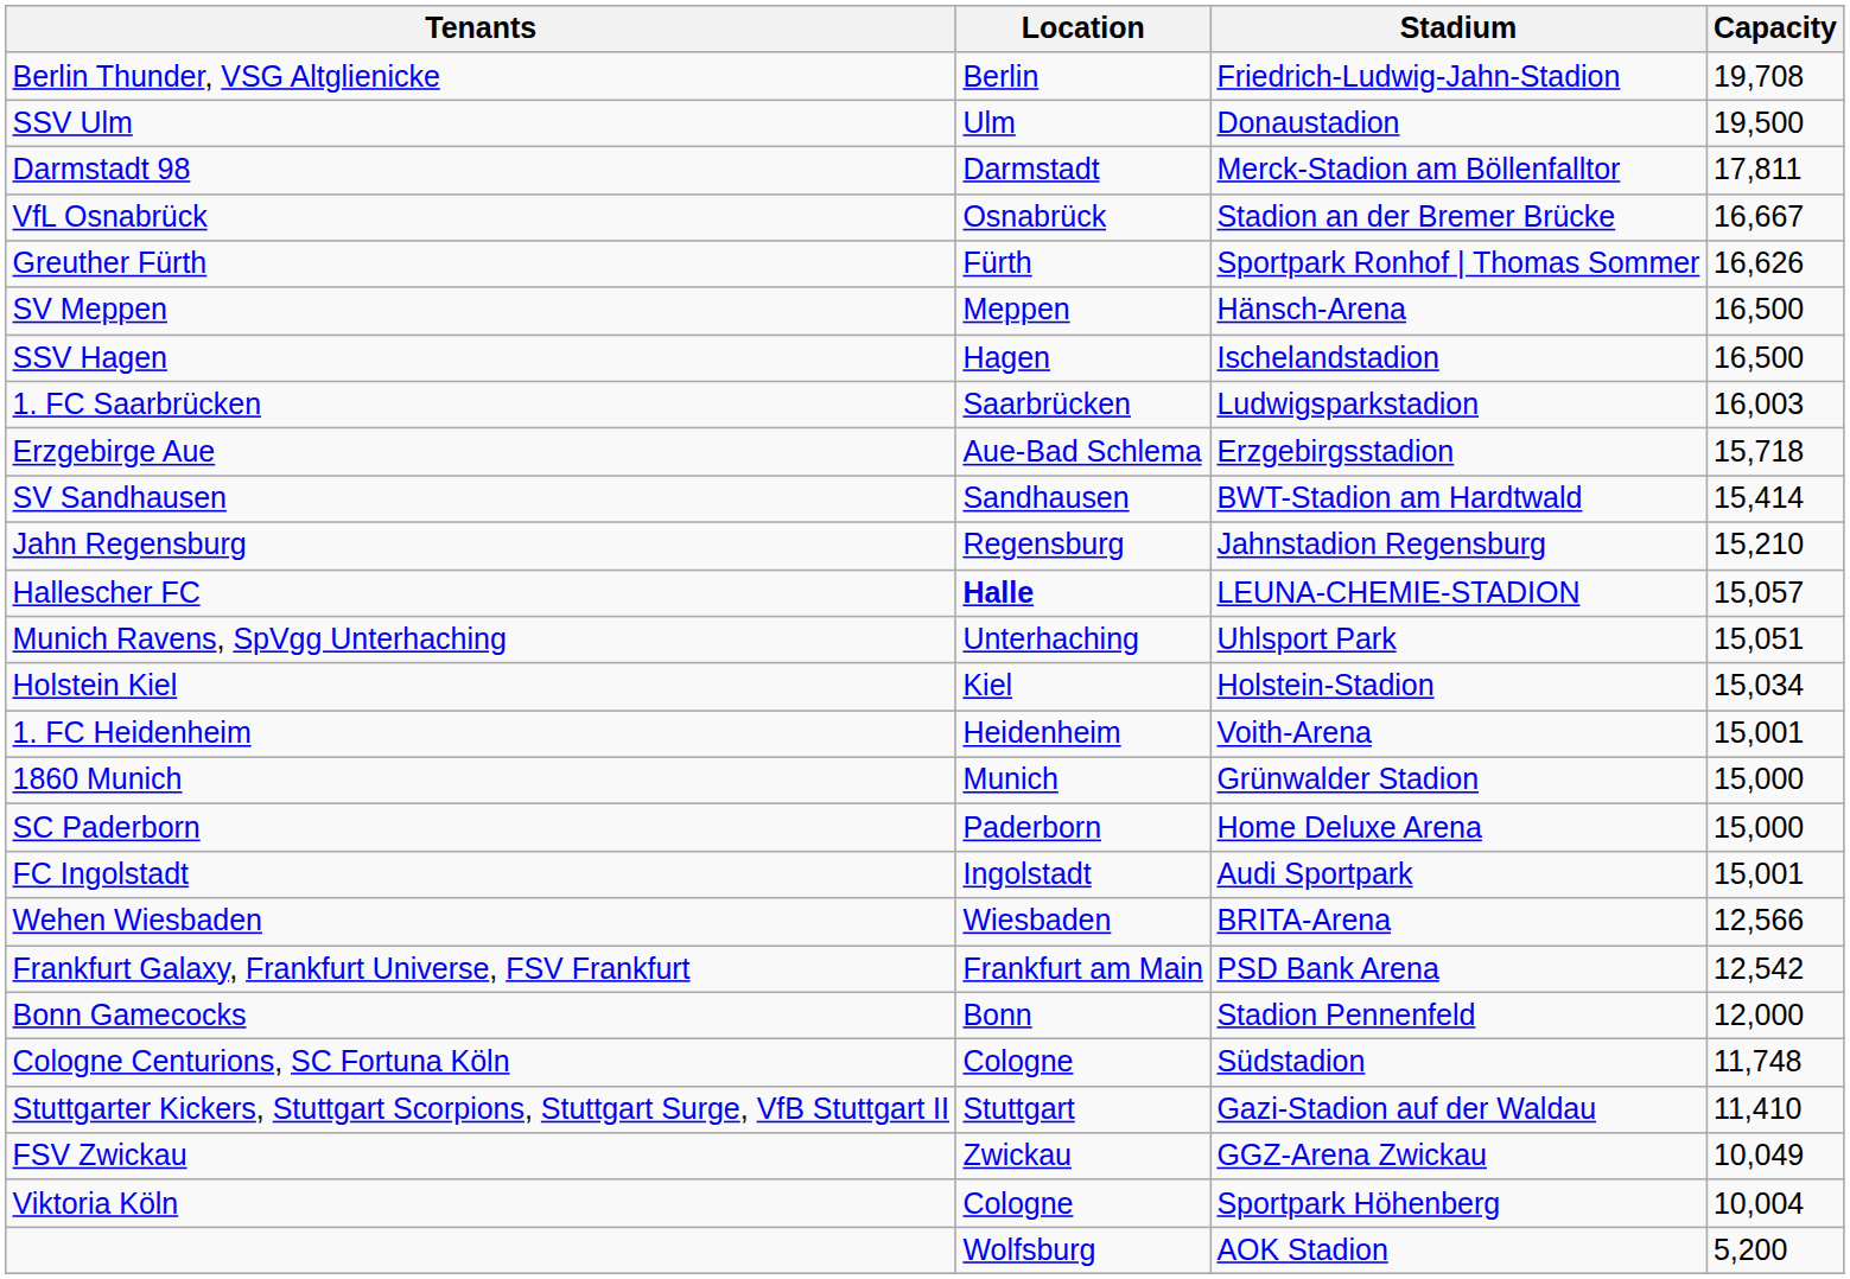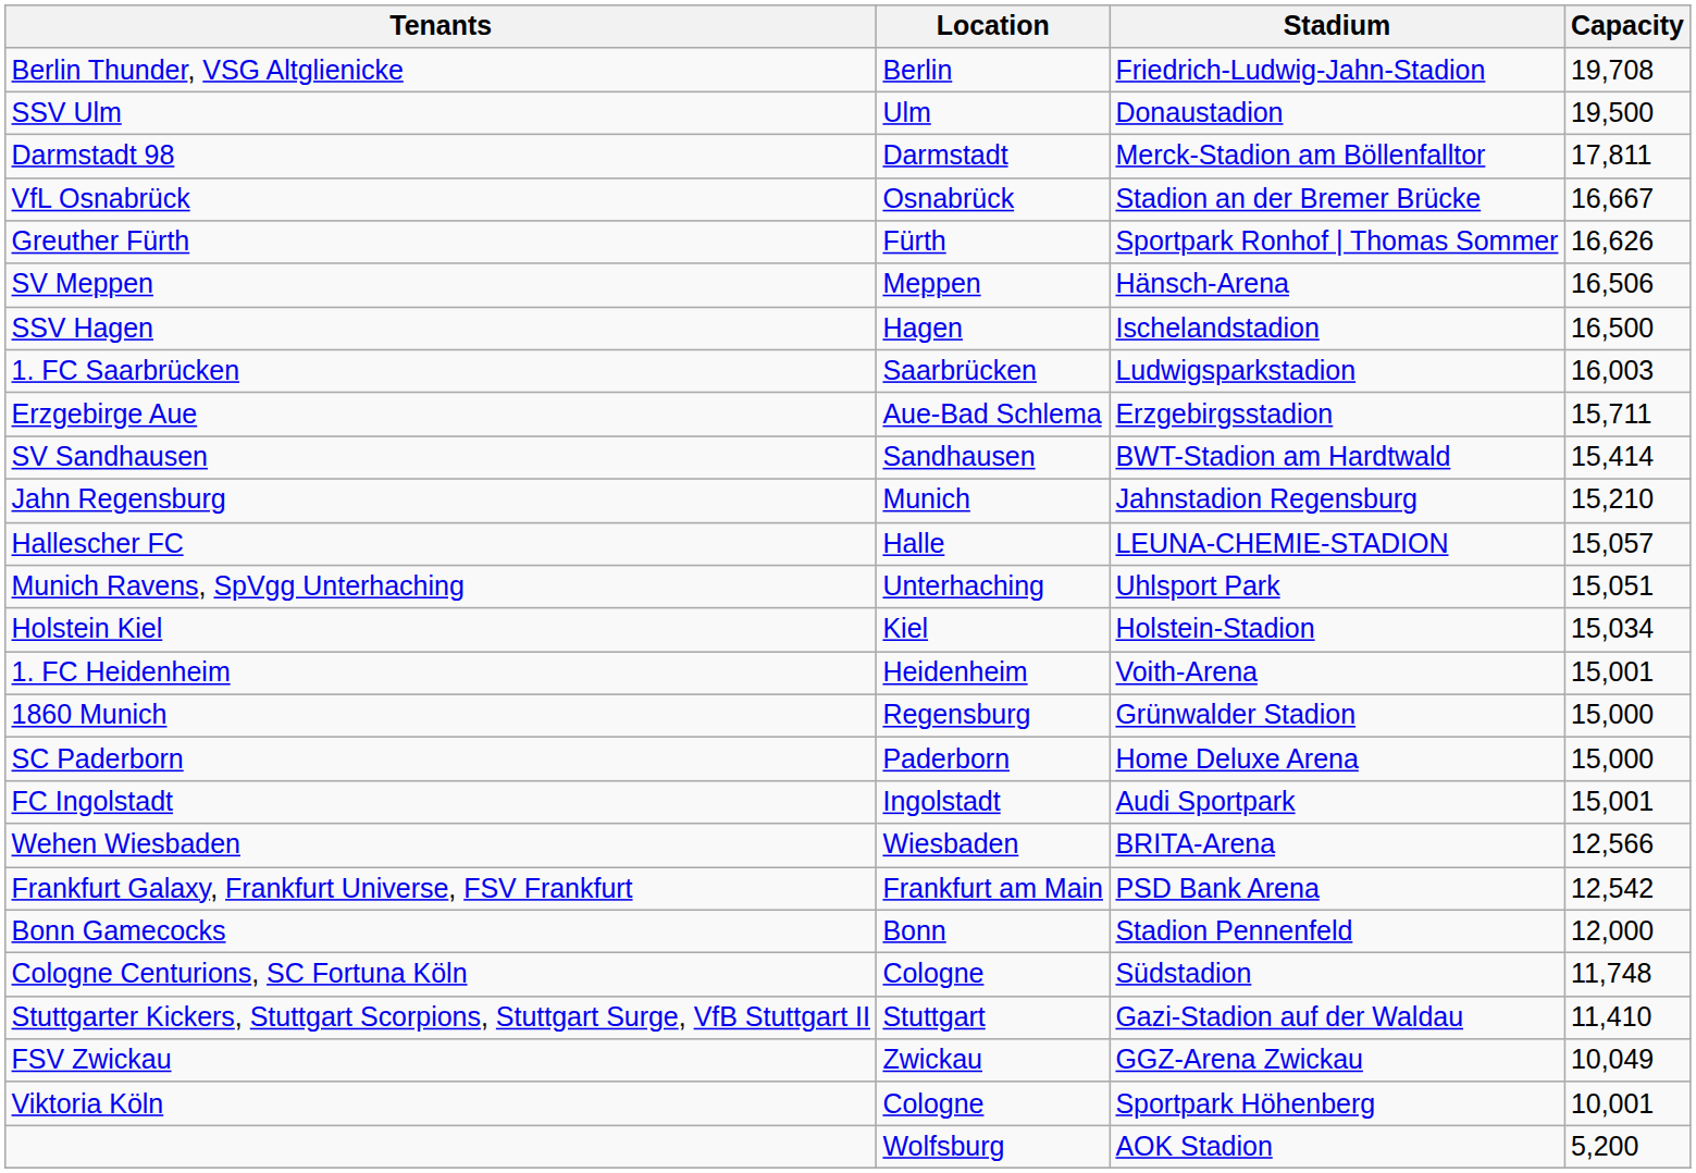 <table class="wikitable sortable">
 <tr>
 <th>Tenants</th>
 <th>Location</th>
 <th>Stadium</th>
 <th>Capacity</th>
 </tr>
 <tr>
 <td data-sort-value><a href='#'>Berlin Thunder</a>, <a href='#'>VSG Altglienicke</a></td>
 <td><a href='#'>Berlin</a></td>
 <td><a href='#'>Friedrich-Ludwig-Jahn-Stadion</a></td>
 <td>19,708</td>
 </tr>
 <tr>
 <td data-sort-value="Ulm"><a href='#'>SSV Ulm</a></td>
 <td><a href='#'>Ulm</a></td>
 <td><a href='#'>Donaustadion</a></td>
 <td>19,500</td>
 </tr>
 <tr>
 <td data-sort-value="Darmstadt"><a href='#'>Darmstadt 98</a></td>
 <td><a href='#'>Darmstadt</a></td>
 <td><a href='#'>Merck-Stadion am Böllenfalltor</a></td>
 <td>17,811</td>
 </tr>
 <tr>
 <td data-sort-value="Osnabruck"><a href='#'>VfL Osnabrück</a></td>
 <td><a href='#'>Osnabrück</a></td>
 <td><a href='#'>Stadion an der Bremer Brücke</a></td>
 <td>16,667</td>
 </tr>
 <tr>
 <td data-sort-value="Furth"><a href='#'>Greuther Fürth</a></td>
 <td><a href='#'>Fürth</a></td>
 <td><a href='#'>Sportpark Ronhof | Thomas Sommer</a></td>
 <td>16,626</td>
 </tr>
 <tr>
 <td data-sort-value="Meppen"><a href='#'>SV Meppen</a></td>
 <td><a href='#'>Meppen</a></td>
 <td><a href='#'>Hänsch-Arena</a></td>
-<td>16,500</td>
+<td>16,506</td>
 </tr>
 <tr>
 <td data-sort-value="Hagen"><a href='#'>SSV Hagen</a></td>
 <td><a href='#'>Hagen</a></td>
 <td><a href='#'>Ischelandstadion</a></td>
 <td>16,500</td>
 </tr>
 <tr>
 <td data-sort-value="Saarbrucken"><a href='#'>1. FC Saarbrücken</a></td>
 <td><a href='#'>Saarbrücken</a></td>
 <td><a href='#'>Ludwigsparkstadion</a></td>
 <td>16,003</td>
 </tr>
 <tr>
 <td data-sort-value="Aue"><a href='#'>Erzgebirge Aue</a></td>
 <td><a href='#'>Aue-Bad Schlema</a></td>
 <td><a href='#'>Erzgebirgsstadion</a></td>
-<td>15,718</td>
+<td>15,711</td>
 </tr>
 <tr>
 <td data-sort-value="Sandhausen"><a href='#'>SV Sandhausen</a></td>
 <td><a href='#'>Sandhausen</a></td>
 <td><a href='#'>BWT-Stadion am Hardtwald</a></td>
 <td>15,414</td>
 </tr>
 <tr>
 <td data-sort-value="Regensburg"><a href='#'>Jahn Regensburg</a></td>
-<td><a href='#'>Regensburg</a></td>
+<td><a href='#'>Munich</a></td>
 <td><a href='#'>Jahnstadion Regensburg</a></td>
 <td>15,210</td>
 </tr>
 <tr>
 <td data-sort-value="Halle"><a href='#'>Hallescher FC</a></td>
-<td><strong><a href='#'>Halle</a></strong></td>
+<td><a href='#'>Halle</a></td>
 <td><a href='#'>LEUNA-CHEMIE-STADION</a></td>
 <td>15,057</td>
 </tr>
 <tr>
 <td data-sort-value><a href='#'>Munich Ravens</a>, <a href='#'>SpVgg Unterhaching</a></td>
 <td><a href='#'>Unterhaching</a></td>
 <td><a href='#'>Uhlsport Park</a></td>
 <td>15,051</td>
 </tr>
 <tr>
 <td data-sort-value="Kiel"><a href='#'>Holstein Kiel</a></td>
 <td><a href='#'>Kiel</a></td>
 <td><a href='#'>Holstein-Stadion</a></td>
 <td>15,034</td>
 </tr>
 <tr>
 <td data-sort-value="Heidenheim"><a href='#'>1. FC Heidenheim</a></td>
 <td><a href='#'>Heidenheim</a></td>
 <td><a href='#'>Voith-Arena</a></td>
 <td>15,001</td>
 </tr>
 <tr>
 <td data-sort-value="Munich, 1860"><a href='#'>1860 Munich</a></td>
-<td><a href='#'>Munich</a></td>
+<td><a href='#'>Regensburg</a></td>
 <td><a href='#'>Grünwalder Stadion</a></td>
 <td>15,000</td>
 </tr>
 <tr>
 <td data-sort-value="Paderborn"><a href='#'>SC Paderborn</a></td>
 <td><a href='#'>Paderborn</a></td>
 <td><a href='#'>Home Deluxe Arena</a></td>
 <td>15,000</td>
 </tr>
 <tr>
 <td data-sort-value="Ingolstadt"><a href='#'>FC Ingolstadt</a></td>
 <td><a href='#'>Ingolstadt</a></td>
 <td><a href='#'>Audi Sportpark</a></td>
 <td>15,001</td>
 </tr>
 <tr>
 <td data-sort-value="Wiesbaden"><a href='#'>Wehen Wiesbaden</a></td>
 <td><a href='#'>Wiesbaden</a></td>
 <td><a href='#'>BRITA-Arena</a></td>
 <td>12,566</td>
 </tr>
 <tr>
 <td data-sort-value><a href='#'>Frankfurt Galaxy</a>, <a href='#'>Frankfurt Universe</a>, <a href='#'>FSV Frankfurt</a></td>
 <td><a href='#'>Frankfurt am Main</a></td>
 <td><a href='#'>PSD Bank Arena</a></td>
 <td>12,542</td>
 </tr>
 <tr>
 <td data-sort-value><a href='#'>Bonn Gamecocks</a></td>
 <td><a href='#'>Bonn</a></td>
 <td><a href='#'>Stadion Pennenfeld</a></td>
 <td>12,000</td>
 </tr>
 <tr>
 <td data-sort-value><a href='#'>Cologne Centurions</a>, <a href='#'>SC Fortuna Köln</a></td>
 <td><a href='#'>Cologne</a></td>
 <td><a href='#'>Südstadion</a></td>
 <td>11,748</td>
 </tr>
 <tr>
 <td data-sort-value><a href='#'>Stuttgarter Kickers</a>, <a href='#'>Stuttgart Scorpions</a>, <a href='#'>Stuttgart Surge</a>, <a href='#'>VfB Stuttgart II</a></td>
 <td><a href='#'>Stuttgart</a></td>
 <td><a href='#'>Gazi-Stadion auf der Waldau</a></td>
 <td>11,410</td>
 </tr>
 <tr>
 <td data-sort-value="Zwickau"><a href='#'>FSV Zwickau</a></td>
 <td><a href='#'>Zwickau</a></td>
 <td><a href='#'>GGZ-Arena Zwickau</a></td>
 <td>10,049</td>
 </tr>
 <tr>
 <td data-sort-value="Koln"><a href='#'>Viktoria Köln</a></td>
 <td><a href='#'>Cologne</a></td>
 <td><a href='#'>Sportpark Höhenberg</a></td>
-<td>10,004</td>
+<td>10,001</td>
 </tr>
 <tr>
 <td data-sort-value="Wolfsburg"></td>
 <td><a href='#'>Wolfsburg</a></td>
 <td><a href='#'>AOK Stadion</a></td>
 <td>5,200</td>
 </tr>
 <tr>
 </tr>
 </table>
